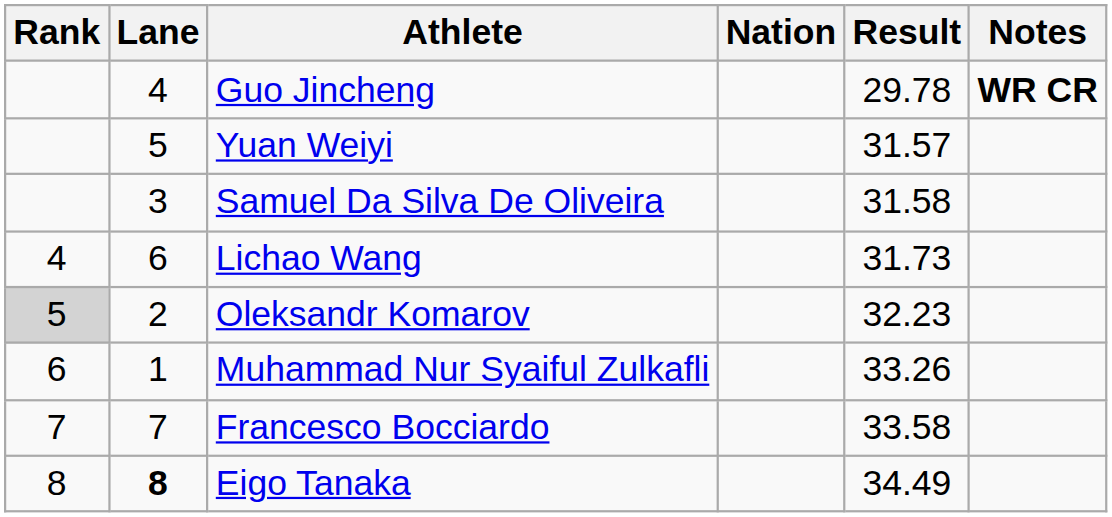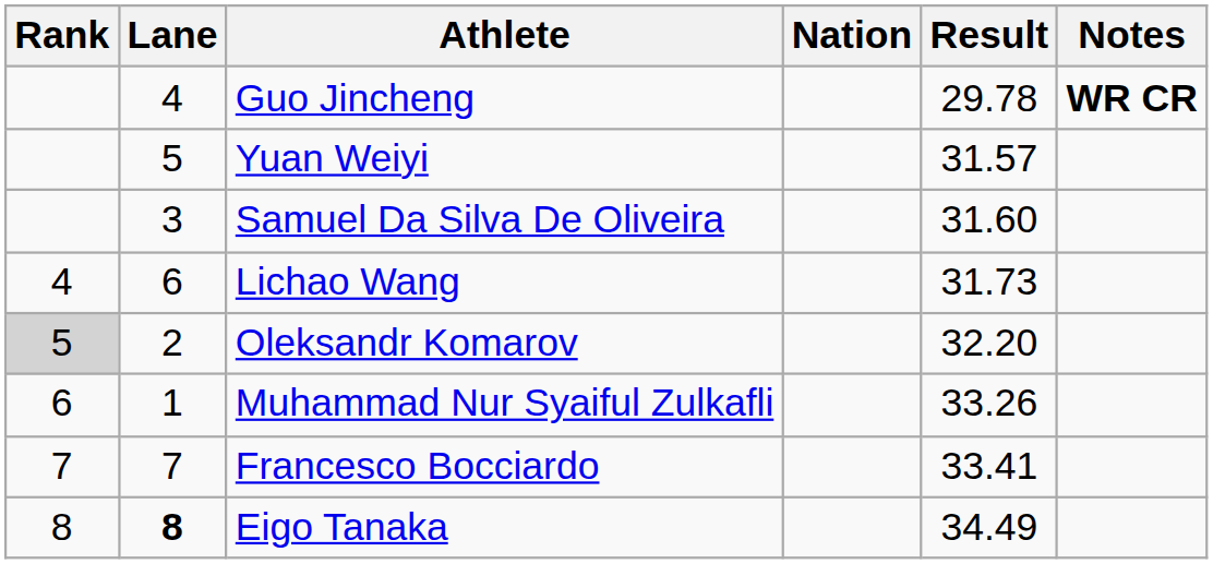 <table class="wikitable sortable" style="text-align:center">
 <tr>
 <th>Rank</th>
 <th>Lane</th>
 <th>Athlete</th>
 <th>Nation</th>
 <th>Result</th>
 <th>Notes</th>
 </tr>
 <tr>
 <td></td>
 <td>4</td>
 <td align=left><a href='#'>Guo Jincheng</a></td>
 <td align=left></td>
 <td>29.78</td>
 <td><strong>WR CR</strong></td>
 </tr>
 <tr>
 <td></td>
 <td>5</td>
 <td align=left><a href='#'>Yuan Weiyi</a></td>
 <td align=left></td>
 <td>31.57</td>
 <td></td>
 </tr>
 <tr>
 <td></td>
 <td>3</td>
 <td align=left><a href='#'>Samuel Da Silva De Oliveira</a></td>
 <td align=left></td>
-<td>31.58</td>
+<td>31.60</td>
 <td></td>
 </tr>
 <tr>
 <td>4</td>
 <td>6</td>
 <td align=left><a href='#'>Lichao Wang</a></td>
 <td align=left></td>
 <td>31.73</td>
 <td></td>
 </tr>
 <tr>
 <td style="background: lightgrey;">5</td>
 <td>2</td>
 <td align=left><a href='#'>Oleksandr Komarov</a></td>
 <td align=left></td>
-<td>32.23</td>
+<td>32.20</td>
 <td></td>
 </tr>
 <tr>
 <td>6</td>
 <td>1</td>
 <td align=left><a href='#'>Muhammad Nur Syaiful Zulkafli</a></td>
 <td align=left></td>
 <td>33.26</td>
 <td></td>
 </tr>
 <tr>
 <td>7</td>
 <td>7</td>
 <td align=left><a href='#'>Francesco Bocciardo</a></td>
 <td align=left></td>
-<td>33.58</td>
+<td>33.41</td>
 <td></td>
 </tr>
 <tr>
 <td>8</td>
 <td><strong>8</strong></td>
 <td align=left><a href='#'>Eigo Tanaka</a></td>
 <td align=left></td>
 <td>34.49</td>
 <td></td>
 </tr>
 </table>
